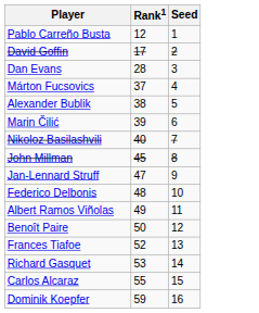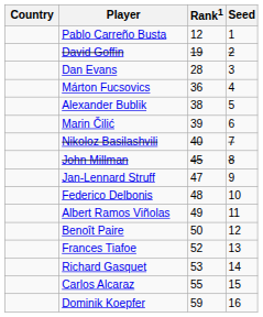 <table class="sortable wikitable">
 <tr>
+<th width="70">Country</th>
 <th width="175">Player</th>
 <th>Rank<sup>1</sup></th>
 <th>Seed</th>
 </tr>
 <tr>
+<td></td>
 <td><a href='#'>Pablo Carreño Busta</a></td>
 <td>12</td>
 <td>1</td>
 </tr>
 <tr>
+<td><s></s></td>
 <td><s><a href='#'>David Goffin</a></s></td>
-<td><s>17</s></td>
+<td><s>19</s></td>
 <td><s>2</s></td>
 </tr>
 <tr>
+<td></td>
 <td><a href='#'>Dan Evans</a></td>
 <td>28</td>
 <td>3</td>
 </tr>
 <tr>
+<td></td>
 <td><a href='#'>Márton Fucsovics</a></td>
-<td>37</td>
+<td>36</td>
 <td>4</td>
 </tr>
 <tr>
+<td></td>
 <td><a href='#'>Alexander Bublik</a></td>
 <td>38</td>
 <td>5</td>
 </tr>
 <tr>
+<td></td>
 <td><a href='#'>Marin Čilić</a></td>
 <td>39</td>
 <td>6</td>
 </tr>
 <tr>
+<td><s></s></td>
 <td><s><a href='#'>Nikoloz Basilashvili</a></s></td>
 <td><s>40</s></td>
 <td><s>7</s></td>
 </tr>
 <tr>
+<td><s></s></td>
 <td><s><a href='#'>John Millman</a></s></td>
 <td><s>45</s></td>
 <td><s>8</s></td>
 </tr>
 <tr>
+<td></td>
 <td><a href='#'>Jan-Lennard Struff</a></td>
 <td>47</td>
 <td>9</td>
 </tr>
 <tr>
+<td></td>
 <td><a href='#'>Federico Delbonis</a></td>
 <td>48</td>
 <td>10</td>
 </tr>
 <tr>
+<td></td>
 <td><a href='#'>Albert Ramos Viñolas</a></td>
 <td>49</td>
 <td>11</td>
 </tr>
 <tr>
+<td></td>
 <td><a href='#'>Benoît Paire</a></td>
 <td>50</td>
 <td>12</td>
 </tr>
 <tr>
+<td></td>
 <td><a href='#'>Frances Tiafoe</a></td>
 <td>52</td>
 <td>13</td>
 </tr>
 <tr>
+<td></td>
 <td><a href='#'>Richard Gasquet</a></td>
 <td>53</td>
 <td>14</td>
 </tr>
 <tr>
+<td></td>
 <td><a href='#'>Carlos Alcaraz</a></td>
 <td>55</td>
 <td>15</td>
 </tr>
 <tr>
+<td></td>
 <td><a href='#'>Dominik Koepfer</a></td>
 <td>59</td>
 <td>16</td>
 </tr>
 </table>
